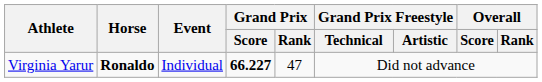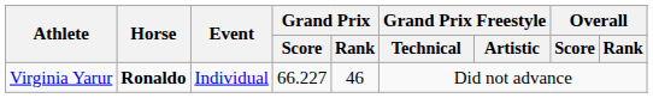 <table class=wikitable style=font-size:90%;>
 <tr>
 <th rowspan="2">Athlete</th>
 <th rowspan="2">Horse</th>
 <th rowspan="2">Event</th>
 <th colspan="2">Grand Prix</th>
 <th colspan="2">Grand Prix Freestyle</th>
 <th colspan="2">Overall</th>
 </tr>
 <tr style="font-size:95%">
 <th>Score</th>
 <th>Rank</th>
 <th>Technical</th>
 <th>Artistic</th>
 <th>Score</th>
 <th>Rank</th>
 </tr>
 <tr align=center>
 <td align=left><a href='#'>Virginia Yarur</a></td>
 <td align=left><strong>Ronaldo</strong></td>
 <td align=left><a href='#'>Individual</a></td>
-<td><strong>66.227</strong></td>
-<td>47</td>
+<td>66.227</td>
+<td>46</td>
 <td colspan=4>Did not advance</td>
 </tr>
 </table>
